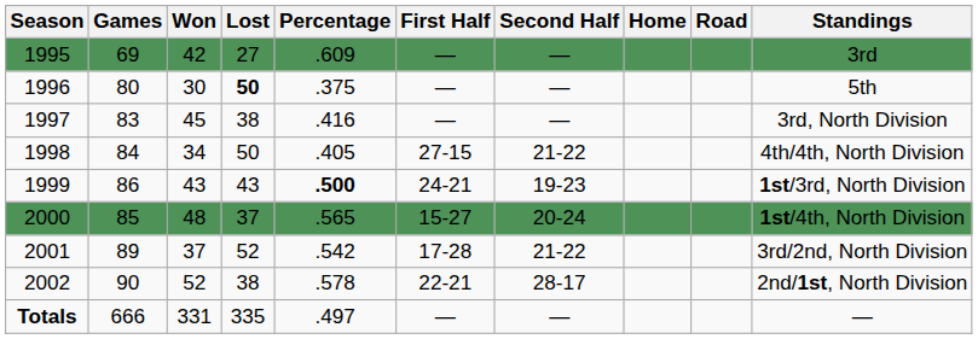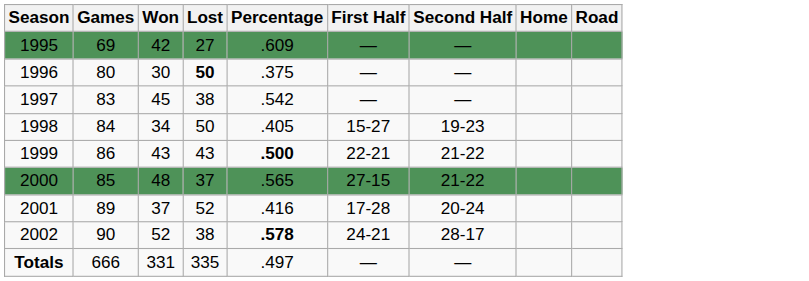 <table class="wikitable" style="text-align:center">
 <tr>
 <th>Season</th>
 <th>Games</th>
 <th>Won</th>
 <th>Lost</th>
 <th>Percentage</th>
 <th>First Half</th>
 <th>Second Half</th>
 <th>Home</th>
 <th>Road</th>
-<th>Standings</th>
 </tr>
 <tr bgcolor="#4E9258">
 <td>1995</td>
 <td>69</td>
 <td>42</td>
 <td>27</td>
 <td>.609</td>
 <td>—</td>
 <td>—</td>
 <td></td>
 <td></td>
-<td>3rd</td>
 </tr>
 <tr>
 <td>1996</td>
 <td>80</td>
 <td>30</td>
 <td><strong>50</strong></td>
 <td>.375</td>
 <td>—</td>
 <td>—</td>
 <td></td>
 <td></td>
-<td>5th</td>
 </tr>
 <tr>
 <td>1997</td>
 <td>83</td>
 <td>45</td>
 <td>38</td>
-<td>.416</td>
+<td>.542</td>
 <td>—</td>
 <td>—</td>
 <td></td>
 <td></td>
-<td>3rd, North Division</td>
 </tr>
 <tr>
 <td>1998</td>
 <td>84</td>
 <td>34</td>
 <td>50</td>
 <td>.405</td>
-<td>27-15</td>
-<td>21-22</td>
+<td>15-27</td>
+<td>19-23</td>
 <td></td>
 <td></td>
-<td>4th/4th, North Division</td>
 </tr>
 <tr>
 <td>1999</td>
 <td>86</td>
 <td>43</td>
 <td>43</td>
 <td><strong>.500</strong></td>
-<td>24-21</td>
-<td>19-23</td>
+<td>22-21</td>
+<td>21-22</td>
 <td></td>
 <td></td>
-<td><strong>1st</strong>/3rd, North Division</td>
 </tr>
 <tr bgcolor="#4E9258">
 <td>2000</td>
 <td>85</td>
 <td>48</td>
 <td>37</td>
 <td>.565</td>
-<td>15-27</td>
-<td>20-24</td>
+<td>27-15</td>
+<td>21-22</td>
 <td></td>
 <td></td>
-<td><strong>1st</strong>/4th, North Division</td>
 </tr>
 <tr>
 <td>2001</td>
 <td>89</td>
 <td>37</td>
 <td>52</td>
-<td>.542</td>
+<td>.416</td>
 <td>17-28</td>
-<td>21-22</td>
+<td>20-24</td>
 <td></td>
 <td></td>
-<td>3rd/2nd, North Division</td>
 </tr>
 <tr>
 <td>2002</td>
 <td>90</td>
 <td>52</td>
 <td>38</td>
-<td>.578</td>
-<td>22-21</td>
+<td><strong>.578</strong></td>
+<td>24-21</td>
 <td>28-17</td>
 <td></td>
 <td></td>
-<td>2nd/<strong>1st</strong>, North Division</td>
 </tr>
 <tr>
 <td><strong>Totals</strong></td>
 <td>666</td>
 <td>331</td>
 <td>335</td>
 <td>.497</td>
 <td>—</td>
 <td>—</td>
 <td></td>
 <td></td>
-<td>—</td>
 </tr>
 </table>
